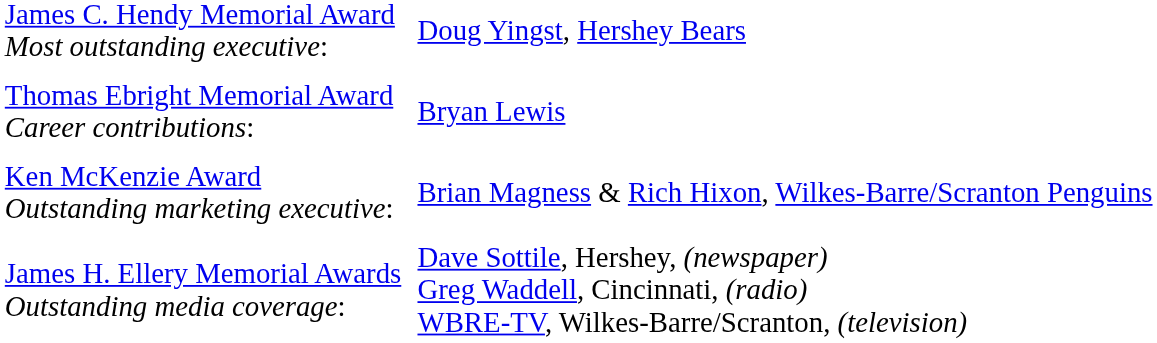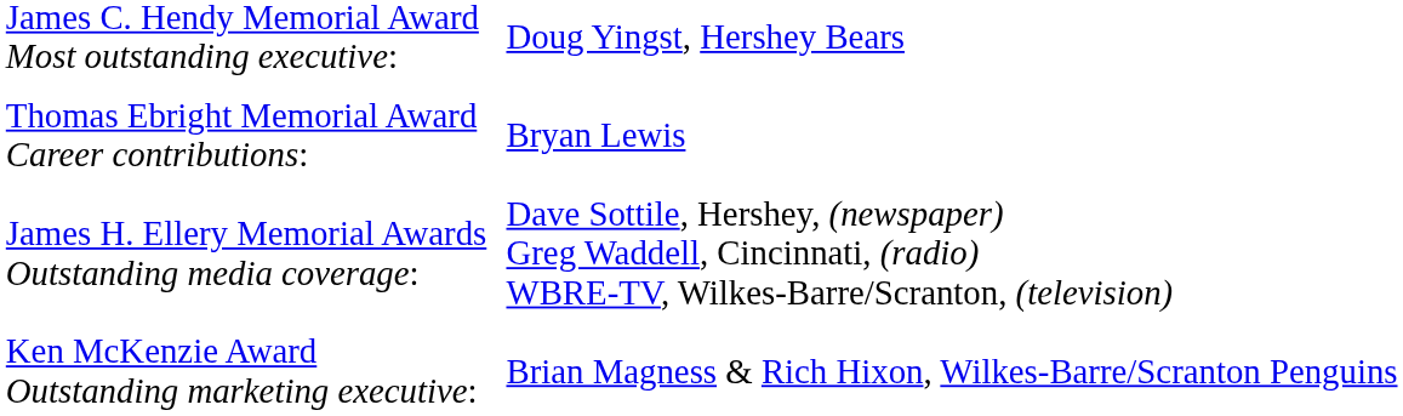 <table cellpadding="3" cellspacing="3">
 <tr>
 <td><a href='#'>James C. Hendy Memorial Award</a><br><em>Most outstanding executive</em>:</td>
 <td><a href='#'>Doug Yingst</a>, <a href='#'>Hershey Bears</a></td>
 </tr>
 <tr>
 <td><a href='#'>Thomas Ebright Memorial Award</a><br><em>Career contributions</em>:</td>
 <td><a href='#'>Bryan Lewis</a></td>
 </tr>
 <tr>
+<td><a href='#'>James H. Ellery Memorial Awards</a> <br><em>Outstanding media coverage</em>:</td>
+<td><a href='#'>Dave Sottile</a>, Hershey, <em>(newspaper)</em><br><a href='#'>Greg Waddell</a>, Cincinnati, <em>(radio)</em><br><a href='#'>WBRE-TV</a>, Wilkes-Barre/Scranton, <em>(television)</em></td>
+</tr>
+<tr>
 <td><a href='#'>Ken McKenzie Award</a><br><em>Outstanding marketing executive</em>:</td>
 <td><a href='#'>Brian Magness</a> & <a href='#'>Rich Hixon</a>, <a href='#'>Wilkes-Barre/Scranton Penguins</a></td>
 </tr>
-<tr>
-<td><a href='#'>James H. Ellery Memorial Awards</a> <br><em>Outstanding media coverage</em>:</td>
-<td><a href='#'>Dave Sottile</a>, Hershey, <em>(newspaper)</em><br><a href='#'>Greg Waddell</a>, Cincinnati, <em>(radio)</em><br><a href='#'>WBRE-TV</a>, Wilkes-Barre/Scranton, <em>(television)</em></td>
-</tr>
 </table>
